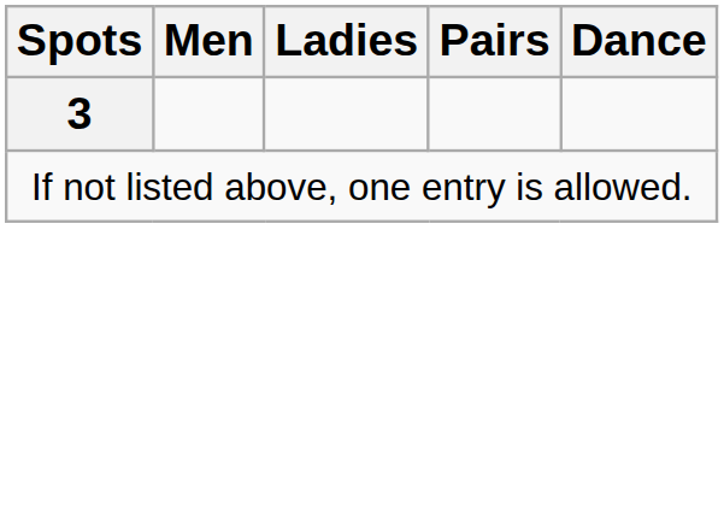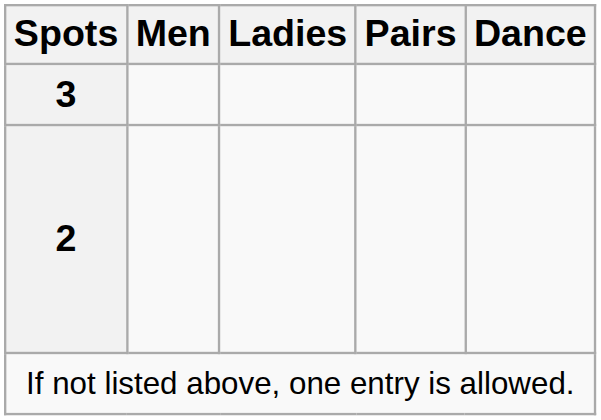 <table class="wikitable">
 <tr>
 <th>Spots</th>
 <th>Men</th>
 <th>Ladies</th>
 <th>Pairs</th>
 <th>Dance</th>
 </tr>
 <tr>
 <th>3</th>
 <td valign="top"><br></td>
 <td valign="top"><br></td>
 <td valign="top"><br></td>
 <td valign="top"><br></td>
 </tr>
 <tr>
+<th>2</th>
+<td valign="top"><br><br><br><br><br></td>
+<td valign="top"><br><br><br></td>
+<td valign="top"><br><br><br></td>
+<td valign="top"><br><br><br></td>
+</tr>
+<tr>
 <td colspan=5 align=center><small> If not listed above, one entry is allowed. </small></td>
 </tr>
 </table>
